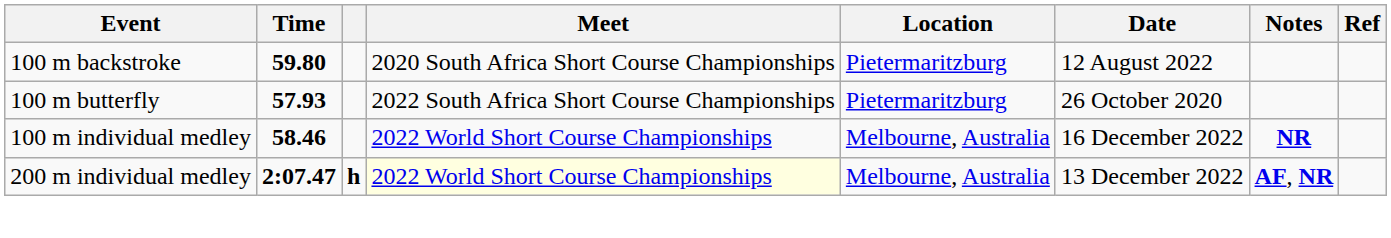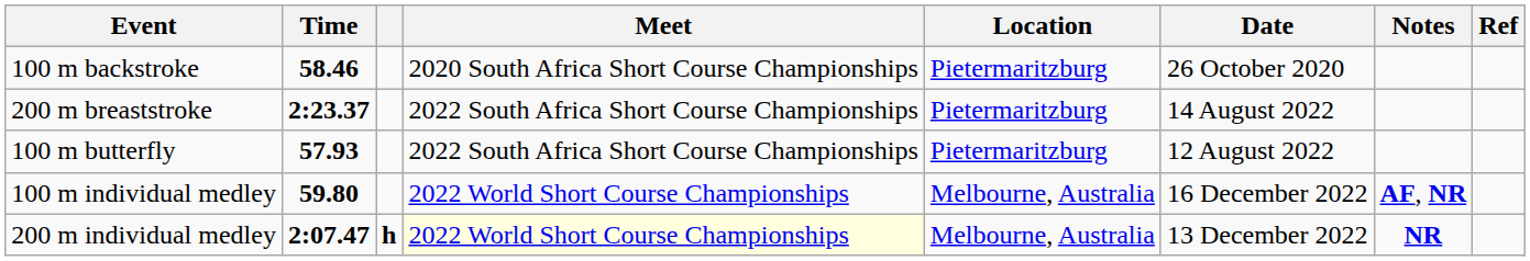 <table class="wikitable">
 <tr>
 <th>Event</th>
 <th>Time</th>
 <th></th>
 <th>Meet</th>
 <th>Location</th>
 <th>Date</th>
 <th>Notes</th>
 <th>Ref</th>
 </tr>
 <tr>
 <td>100 m backstroke</td>
-<td style="text-align:center;"><strong>59.80</strong></td>
+<td style="text-align:center;"><strong>58.46</strong></td>
 <td></td>
 <td>2020 South Africa Short Course Championships</td>
 <td><a href='#'>Pietermaritzburg</a></td>
-<td>12 August 2022</td>
+<td>26 October 2020</td>
+<td style="text-align:center;"></td>
+<td style="text-align:center;"></td>
+</tr>
+<tr>
+<td>200 m breaststroke</td>
+<td style="text-align:center;"><strong>2:23.37</strong></td>
+<td></td>
+<td>2022 South Africa Short Course Championships</td>
+<td><a href='#'>Pietermaritzburg</a></td>
+<td>14 August 2022</td>
 <td style="text-align:center;"></td>
 <td style="text-align:center;"></td>
 </tr>
 <tr>
 <td>100 m butterfly</td>
 <td style="text-align:center;"><strong>57.93</strong></td>
 <td></td>
 <td>2022 South Africa Short Course Championships</td>
 <td><a href='#'>Pietermaritzburg</a></td>
-<td>26 October 2020</td>
+<td>12 August 2022</td>
 <td style="text-align:center;"></td>
 <td style="text-align:center;"></td>
 </tr>
 <tr>
 <td>100 m individual medley</td>
-<td style="text-align:center;"><strong>58.46</strong></td>
+<td style="text-align:center;"><strong>59.80</strong></td>
 <td></td>
 <td><a href='#'>2022 World Short Course Championships</a></td>
 <td><a href='#'>Melbourne</a>, <a href='#'>Australia</a></td>
 <td>16 December 2022</td>
-<td style="text-align:center;"><strong><a href='#'>NR</a></strong></td>
+<td style="text-align:center;"><strong><a href='#'>AF</a></strong>, <strong><a href='#'>NR</a></strong></td>
 <td style="text-align:center;"></td>
 </tr>
 <tr>
 <td>200 m individual medley</td>
 <td style="text-align:center;"><strong>2:07.47</strong></td>
 <td><strong>h</strong></td>
 <td style="background: lightyellow;"><a href='#'>2022 World Short Course Championships</a></td>
 <td><a href='#'>Melbourne</a>, <a href='#'>Australia</a></td>
 <td>13 December 2022</td>
-<td style="text-align:center;"><strong><a href='#'>AF</a></strong>, <strong><a href='#'>NR</a></strong></td>
+<td style="text-align:center;"><strong><a href='#'>NR</a></strong></td>
 <td style="text-align:center;"></td>
 </tr>
 </table>
